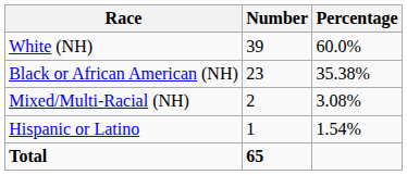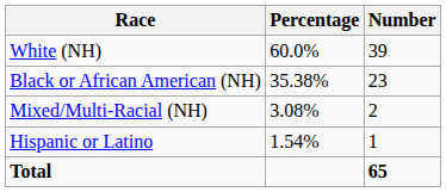 <table class="wikitable">
 <tr>
 <th>Race</th>
+<th>Percentage</th>
 <th>Number</th>
-<th>Percentage</th>
 </tr>
 <tr>
 <td><a href='#'>White</a> (NH)</td>
+<td>60.0%</td>
 <td>39</td>
-<td>60.0%</td>
 </tr>
 <tr>
 <td><a href='#'>Black or African American</a> (NH)</td>
+<td>35.38%</td>
 <td>23</td>
-<td>35.38%</td>
 </tr>
 <tr>
 <td><a href='#'>Mixed/Multi-Racial</a> (NH)</td>
+<td>3.08%</td>
 <td>2</td>
-<td>3.08%</td>
 </tr>
 <tr>
 <td><a href='#'>Hispanic or Latino</a></td>
+<td>1.54%</td>
 <td>1</td>
-<td>1.54%</td>
 </tr>
 <tr>
 <td><strong>Total</strong></td>
+<td></td>
 <td><strong>65</strong></td>
-<td></td>
 </tr>
 </table>
